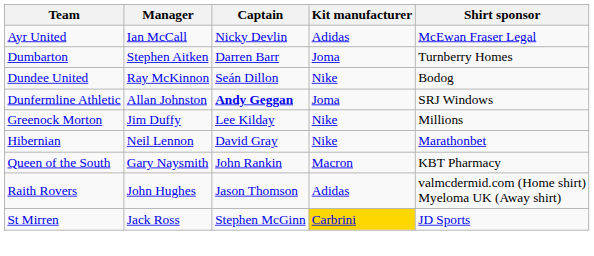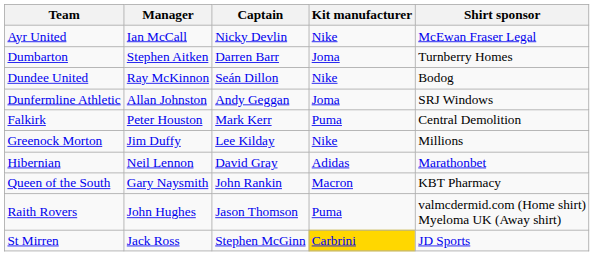 <table class="wikitable">
 <tr>
 <th>Team</th>
 <th>Manager</th>
 <th>Captain</th>
 <th>Kit manufacturer</th>
 <th>Shirt sponsor</th>
 </tr>
 <tr>
 <td><a href='#'>Ayr United</a></td>
 <td> <a href='#'>Ian McCall</a></td>
 <td> <a href='#'>Nicky Devlin</a></td>
-<td><a href='#'>Adidas</a></td>
+<td><a href='#'>Nike</a></td>
 <td><a href='#'>McEwan Fraser Legal</a></td>
 </tr>
 <tr>
 <td><a href='#'>Dumbarton</a></td>
 <td> <a href='#'>Stephen Aitken</a></td>
 <td> <a href='#'>Darren Barr</a></td>
 <td><a href='#'>Joma</a></td>
 <td>Turnberry Homes</td>
 </tr>
 <tr>
 <td><a href='#'>Dundee United</a></td>
 <td> <a href='#'>Ray McKinnon</a></td>
 <td> <a href='#'>Seán Dillon</a></td>
 <td><a href='#'>Nike</a></td>
 <td>Bodog</td>
 </tr>
 <tr>
 <td><a href='#'>Dunfermline Athletic</a></td>
 <td> <a href='#'>Allan Johnston</a></td>
-<td><strong> <a href='#'>Andy Geggan</a></strong></td>
+<td> <a href='#'>Andy Geggan</a></td>
 <td><a href='#'>Joma</a></td>
 <td>SRJ Windows</td>
+</tr>
+<tr>
+<td><a href='#'>Falkirk</a></td>
+<td> <a href='#'>Peter Houston</a></td>
+<td> <a href='#'>Mark Kerr</a></td>
+<td><a href='#'>Puma</a></td>
+<td>Central Demolition</td>
 </tr>
 <tr>
 <td><a href='#'>Greenock Morton</a></td>
 <td> <a href='#'>Jim Duffy</a></td>
 <td> <a href='#'>Lee Kilday</a></td>
 <td><a href='#'>Nike</a></td>
 <td>Millions</td>
 </tr>
 <tr>
 <td><a href='#'>Hibernian</a></td>
 <td> <a href='#'>Neil Lennon</a></td>
 <td> <a href='#'>David Gray</a></td>
-<td><a href='#'>Nike</a></td>
+<td><a href='#'>Adidas</a></td>
 <td><a href='#'>Marathonbet</a></td>
 </tr>
 <tr>
 <td><a href='#'>Queen of the South</a></td>
 <td> <a href='#'>Gary Naysmith</a></td>
 <td> <a href='#'>John Rankin</a></td>
 <td><a href='#'>Macron</a></td>
 <td>KBT Pharmacy</td>
 </tr>
 <tr>
 <td><a href='#'>Raith Rovers</a></td>
 <td> <a href='#'>John Hughes</a></td>
 <td> <a href='#'>Jason Thomson</a></td>
-<td><a href='#'>Adidas</a></td>
+<td><a href='#'>Puma</a></td>
 <td>valmcdermid.com (Home shirt)<br>Myeloma UK (Away shirt)</td>
 </tr>
 <tr>
 <td><a href='#'>St Mirren</a></td>
 <td> <a href='#'>Jack Ross</a></td>
 <td> <a href='#'>Stephen McGinn</a></td>
 <td style="background: gold;"><a href='#'>Carbrini</a></td>
 <td><a href='#'>JD Sports</a></td>
 </tr>
 </table>
